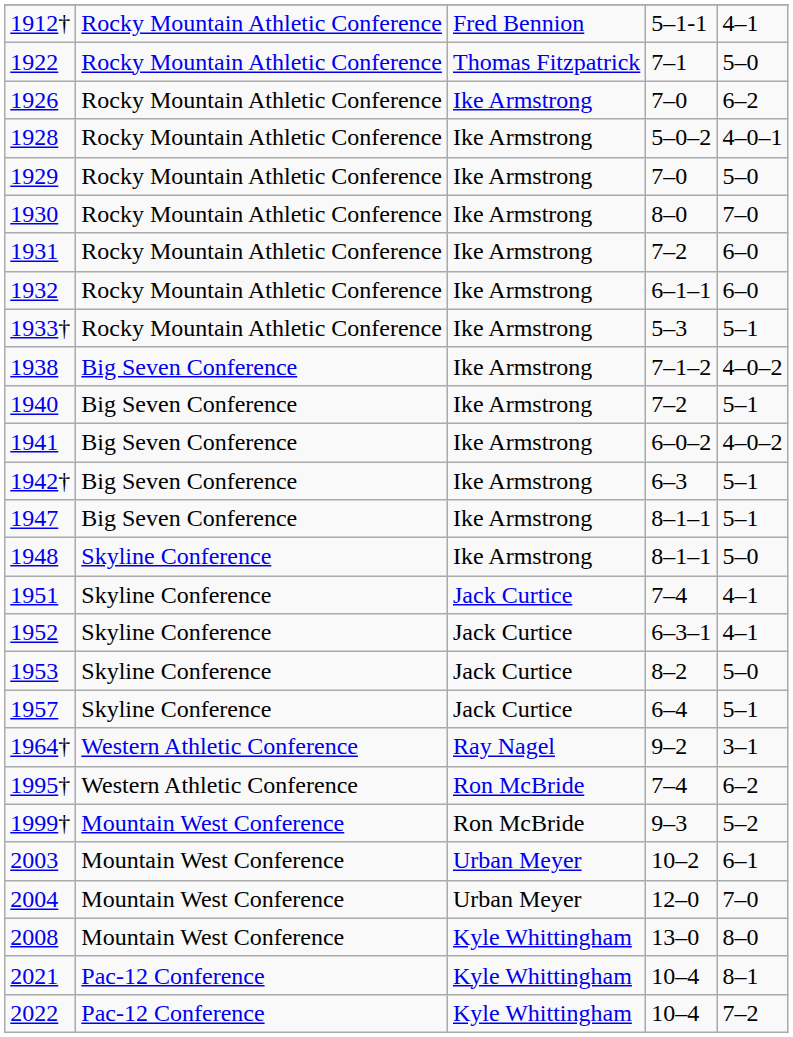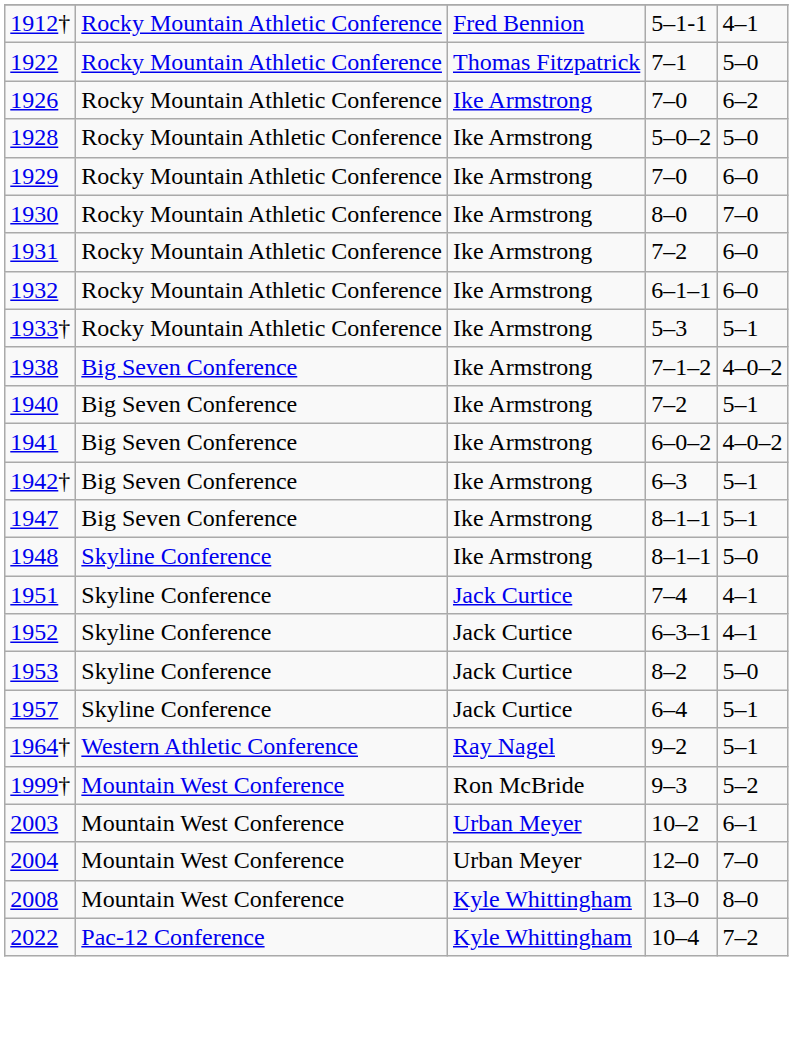 <table class="wikitable">
 <tr>
 </tr>
 <tr>
 <td><a href='#'>1912</a>†</td>
 <td><a href='#'>Rocky Mountain Athletic Conference</a></td>
 <td><a href='#'>Fred Bennion</a></td>
 <td>5–1-1</td>
 <td>4–1</td>
 </tr>
 <tr>
 <td><a href='#'>1922</a></td>
 <td><a href='#'>Rocky Mountain Athletic Conference</a></td>
 <td><a href='#'>Thomas Fitzpatrick</a></td>
 <td>7–1</td>
 <td>5–0</td>
 </tr>
 <tr>
 <td><a href='#'>1926</a></td>
 <td>Rocky Mountain Athletic Conference</td>
 <td><a href='#'>Ike Armstrong</a></td>
 <td>7–0</td>
 <td>6–2</td>
 </tr>
 <tr>
 <td><a href='#'>1928</a></td>
 <td>Rocky Mountain Athletic Conference</td>
 <td>Ike Armstrong</td>
 <td>5–0–2</td>
-<td>4–0–1</td>
+<td>5–0</td>
 </tr>
 <tr>
 <td><a href='#'>1929</a></td>
 <td>Rocky Mountain Athletic Conference</td>
 <td>Ike Armstrong</td>
 <td>7–0</td>
-<td>5–0</td>
+<td>6–0</td>
 </tr>
 <tr>
 <td><a href='#'>1930</a></td>
 <td>Rocky Mountain Athletic Conference</td>
 <td>Ike Armstrong</td>
 <td>8–0</td>
 <td>7–0</td>
 </tr>
 <tr>
 <td><a href='#'>1931</a></td>
 <td>Rocky Mountain Athletic Conference</td>
 <td>Ike Armstrong</td>
 <td>7–2</td>
 <td>6–0</td>
 </tr>
 <tr>
 <td><a href='#'>1932</a></td>
 <td>Rocky Mountain Athletic Conference</td>
 <td>Ike Armstrong</td>
 <td>6–1–1</td>
 <td>6–0</td>
 </tr>
 <tr>
 <td><a href='#'>1933</a>†</td>
 <td>Rocky Mountain Athletic Conference</td>
 <td>Ike Armstrong</td>
 <td>5–3</td>
 <td>5–1</td>
 </tr>
 <tr>
 <td><a href='#'>1938</a></td>
 <td><a href='#'>Big Seven Conference</a></td>
 <td>Ike Armstrong</td>
 <td>7–1–2</td>
 <td>4–0–2</td>
 </tr>
 <tr>
 <td><a href='#'>1940</a></td>
 <td>Big Seven Conference</td>
 <td>Ike Armstrong</td>
 <td>7–2</td>
 <td>5–1</td>
 </tr>
 <tr>
 <td><a href='#'>1941</a></td>
 <td>Big Seven Conference</td>
 <td>Ike Armstrong</td>
 <td>6–0–2</td>
 <td>4–0–2</td>
 </tr>
 <tr>
 <td><a href='#'>1942</a>†</td>
 <td>Big Seven Conference</td>
 <td>Ike Armstrong</td>
 <td>6–3</td>
 <td>5–1</td>
 </tr>
 <tr>
 <td><a href='#'>1947</a></td>
 <td>Big Seven Conference</td>
 <td>Ike Armstrong</td>
 <td>8–1–1</td>
 <td>5–1</td>
 </tr>
 <tr>
 <td><a href='#'>1948</a></td>
 <td><a href='#'>Skyline Conference</a></td>
 <td>Ike Armstrong</td>
 <td>8–1–1</td>
 <td>5–0</td>
 </tr>
 <tr>
 <td><a href='#'>1951</a></td>
 <td>Skyline Conference</td>
 <td><a href='#'>Jack Curtice</a></td>
 <td>7–4</td>
 <td>4–1</td>
 </tr>
 <tr>
 <td><a href='#'>1952</a></td>
 <td>Skyline Conference</td>
 <td>Jack Curtice</td>
 <td>6–3–1</td>
 <td>4–1</td>
 </tr>
 <tr>
 <td><a href='#'>1953</a></td>
 <td>Skyline Conference</td>
 <td>Jack Curtice</td>
 <td>8–2</td>
 <td>5–0</td>
 </tr>
 <tr>
 <td><a href='#'>1957</a></td>
 <td>Skyline Conference</td>
 <td>Jack Curtice</td>
 <td>6–4</td>
 <td>5–1</td>
 </tr>
 <tr>
 <td><a href='#'>1964</a>†</td>
 <td><a href='#'>Western Athletic Conference</a></td>
 <td><a href='#'>Ray Nagel</a></td>
 <td>9–2</td>
-<td>3–1</td>
-</tr>
-<tr>
-<td><a href='#'>1995</a>†</td>
-<td>Western Athletic Conference</td>
-<td><a href='#'>Ron McBride</a></td>
-<td>7–4</td>
-<td>6–2</td>
+<td>5–1</td>
 </tr>
 <tr>
 <td><a href='#'>1999</a>†</td>
 <td><a href='#'>Mountain West Conference</a></td>
 <td>Ron McBride</td>
 <td>9–3</td>
 <td>5–2</td>
 </tr>
 <tr>
 <td><a href='#'>2003</a></td>
 <td>Mountain West Conference</td>
 <td><a href='#'>Urban Meyer</a></td>
 <td>10–2</td>
 <td>6–1</td>
 </tr>
 <tr>
 <td><a href='#'>2004</a></td>
 <td>Mountain West Conference</td>
 <td>Urban Meyer</td>
 <td>12–0</td>
 <td>7–0</td>
 </tr>
 <tr>
 <td><a href='#'>2008</a></td>
 <td>Mountain West Conference</td>
 <td><a href='#'>Kyle Whittingham</a></td>
 <td>13–0</td>
 <td>8–0</td>
 </tr>
 <tr>
-<td><a href='#'>2021</a></td>
-<td><a href='#'>Pac-12 Conference</a></td>
-<td><a href='#'>Kyle Whittingham</a></td>
-<td>10–4</td>
-<td>8–1</td>
-</tr>
-<tr>
 <td><a href='#'>2022</a></td>
 <td><a href='#'>Pac-12 Conference</a></td>
 <td><a href='#'>Kyle Whittingham</a></td>
 <td>10–4</td>
 <td>7–2</td>
 </tr>
 </table>
